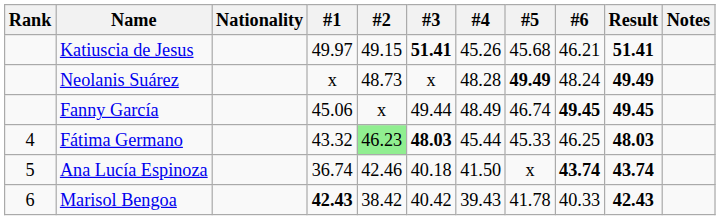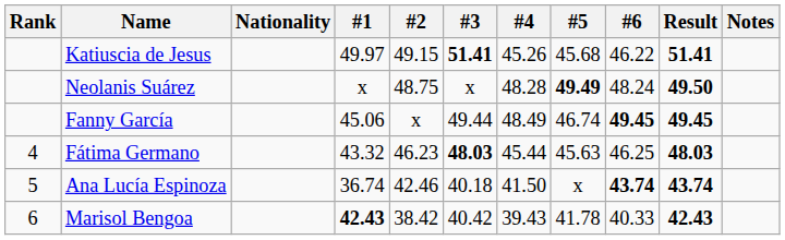 <table class="wikitable sortable" style="text-align:center;font-size:95%">
 <tr>
 <th>Rank</th>
 <th>Name</th>
 <th>Nationality</th>
 <th>#1</th>
 <th>#2</th>
 <th>#3</th>
 <th>#4</th>
 <th>#5</th>
 <th>#6</th>
 <th>Result</th>
 <th>Notes</th>
 </tr>
 <tr>
 <td></td>
 <td align=left><a href='#'>Katiuscia de Jesus</a></td>
 <td align=left></td>
 <td>49.97</td>
 <td>49.15</td>
 <td><strong>51.41</strong></td>
 <td>45.26</td>
 <td>45.68</td>
-<td>46.21</td>
+<td>46.22</td>
 <td><strong>51.41</strong></td>
 <td></td>
 </tr>
 <tr>
 <td></td>
 <td align=left><a href='#'>Neolanis Suárez</a></td>
 <td align=left></td>
 <td>x</td>
-<td>48.73</td>
+<td>48.75</td>
 <td>x</td>
 <td>48.28</td>
 <td><strong>49.49</strong></td>
 <td>48.24</td>
-<td><strong>49.49</strong></td>
+<td><strong>49.50</strong></td>
 <td></td>
 </tr>
 <tr>
 <td></td>
 <td align=left><a href='#'>Fanny García</a></td>
 <td align=left></td>
 <td>45.06</td>
 <td>x</td>
 <td>49.44</td>
 <td>48.49</td>
 <td>46.74</td>
 <td><strong>49.45</strong></td>
 <td><strong>49.45</strong></td>
 <td></td>
 </tr>
 <tr>
 <td>4</td>
 <td align=left><a href='#'>Fátima Germano</a></td>
 <td align=left></td>
 <td>43.32</td>
-<td style="background: lightgreen;">46.23</td>
+<td>46.23</td>
 <td><strong>48.03</strong></td>
 <td>45.44</td>
-<td>45.33</td>
+<td>45.63</td>
 <td>46.25</td>
 <td><strong>48.03</strong></td>
 <td></td>
 </tr>
 <tr>
 <td>5</td>
 <td align=left><a href='#'>Ana Lucía Espinoza</a></td>
 <td align=left></td>
 <td>36.74</td>
 <td>42.46</td>
 <td>40.18</td>
 <td>41.50</td>
 <td>x</td>
 <td><strong>43.74</strong></td>
 <td><strong>43.74</strong></td>
 <td></td>
 </tr>
 <tr>
 <td>6</td>
 <td align=left><a href='#'>Marisol Bengoa</a></td>
 <td align=left></td>
 <td><strong>42.43</strong></td>
 <td>38.42</td>
 <td>40.42</td>
 <td>39.43</td>
 <td>41.78</td>
 <td>40.33</td>
 <td><strong>42.43</strong></td>
 <td></td>
 </tr>
 </table>
